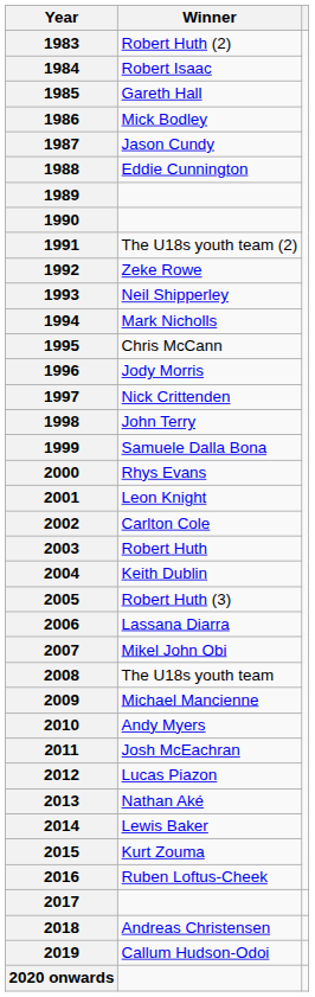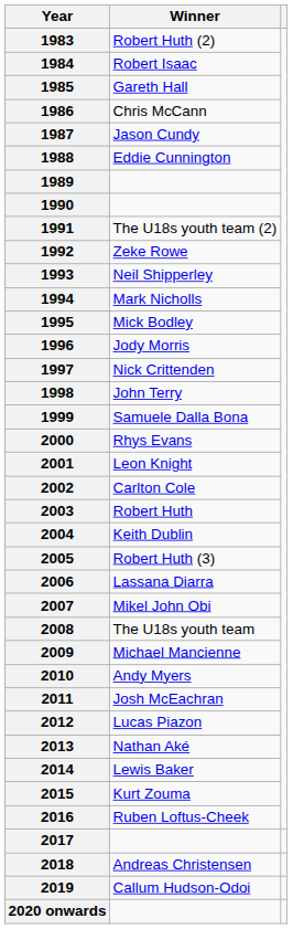 <table class="wikitable plainrowheaders">
 <tr>
 <th scope="col">Year</th>
 <th scope="col">Winner</th>
 <th scope="col" class="unsortable"></th>
 </tr>
 <tr>
 <th scope="row">1983</th>
 <td> <a href='#'>Robert Huth</a> (2)</td>
 <td rowspan="34" style="text-align:center;"></td>
 </tr>
 <tr>
 <th scope="row">1984</th>
 <td> <a href='#'>Robert Isaac</a></td>
 </tr>
 <tr>
 <th scope="row">1985</th>
 <td> <a href='#'>Gareth Hall</a></td>
 </tr>
 <tr>
 <th scope="row">1986</th>
-<td> <a href='#'>Mick Bodley</a></td>
+<td> Chris McCann</td>
 </tr>
 <tr>
 <th scope="row">1987</th>
 <td> <a href='#'>Jason Cundy</a></td>
 </tr>
 <tr>
 <th scope="row">1988</th>
 <td> <a href='#'>Eddie Cunnington</a></td>
 </tr>
 <tr>
 <th scope="row">1989</th>
 <td></td>
 </tr>
 <tr>
 <th scope="row">1990</th>
 <td></td>
 </tr>
 <tr>
 <th scope="row">1991</th>
 <td> The U18s youth team (2)</td>
 </tr>
 <tr>
 <th scope="row">1992</th>
 <td> <a href='#'>Zeke Rowe</a></td>
 </tr>
 <tr>
 <th scope="row">1993</th>
 <td> <a href='#'>Neil Shipperley</a></td>
 </tr>
 <tr>
 <th scope="row">1994</th>
 <td> <a href='#'>Mark Nicholls</a></td>
 </tr>
 <tr>
 <th scope="row">1995</th>
-<td> Chris McCann</td>
+<td> <a href='#'>Mick Bodley</a></td>
 </tr>
 <tr>
 <th scope="row">1996</th>
 <td> <a href='#'>Jody Morris</a></td>
 </tr>
 <tr>
 <th scope="row">1997</th>
 <td> <a href='#'>Nick Crittenden</a></td>
 </tr>
 <tr>
 <th scope="row">1998</th>
 <td> <a href='#'>John Terry</a></td>
 </tr>
 <tr>
 <th scope="row">1999</th>
 <td> <a href='#'>Samuele Dalla Bona</a></td>
 </tr>
 <tr>
 <th scope="row">2000</th>
 <td> <a href='#'>Rhys Evans</a></td>
 </tr>
 <tr>
 <th scope="row">2001</th>
 <td> <a href='#'>Leon Knight</a></td>
 </tr>
 <tr>
 <th scope="row">2002</th>
 <td> <a href='#'>Carlton Cole</a></td>
 </tr>
 <tr>
 <th scope="row">2003</th>
 <td> <a href='#'>Robert Huth</a></td>
 </tr>
 <tr>
 <th scope="row">2004</th>
 <td> <a href='#'>Keith Dublin</a></td>
 </tr>
 <tr>
 <th scope="row">2005</th>
 <td> <a href='#'>Robert Huth</a> (3)</td>
 </tr>
 <tr>
 <th scope="row">2006</th>
 <td> <a href='#'>Lassana Diarra</a></td>
 </tr>
 <tr>
 <th scope="row">2007</th>
 <td> <a href='#'>Mikel John Obi</a></td>
 </tr>
 <tr>
 <th scope="row">2008</th>
 <td> The U18s youth team</td>
 </tr>
 <tr>
 <th scope="row">2009</th>
 <td> <a href='#'>Michael Mancienne</a></td>
 </tr>
 <tr>
 <th scope="row">2010</th>
 <td> <a href='#'>Andy Myers</a></td>
 </tr>
 <tr>
 <th scope="row">2011</th>
 <td> <a href='#'>Josh McEachran</a></td>
 </tr>
 <tr>
 <th scope="row">2012</th>
 <td> <a href='#'>Lucas Piazon</a></td>
 </tr>
 <tr>
 <th scope="row">2013</th>
 <td> <a href='#'>Nathan Aké</a></td>
 </tr>
 <tr>
 <th scope="row">2014</th>
 <td> <a href='#'>Lewis Baker</a></td>
 </tr>
 <tr>
 <th scope="row">2015</th>
 <td> <a href='#'>Kurt Zouma</a></td>
 </tr>
 <tr>
 <th scope="row">2016</th>
 <td> <a href='#'>Ruben Loftus-Cheek</a></td>
 </tr>
 <tr>
 <th scope="row">2017</th>
 <td></td>
 <td style="text-align:center;"></td>
 </tr>
 <tr>
 <th scope="row">2018</th>
 <td> <a href='#'>Andreas Christensen</a></td>
 <td style="text-align:center;"></td>
 </tr>
 <tr>
 <th scope="row">2019</th>
 <td> <a href='#'>Callum Hudson-Odoi</a></td>
 <td style="text-align:center;"></td>
 </tr>
 <tr>
 <th scope="row">2020 onwards</th>
 <td></td>
 <td style="text-align:center;"></td>
 </tr>
 </table>
